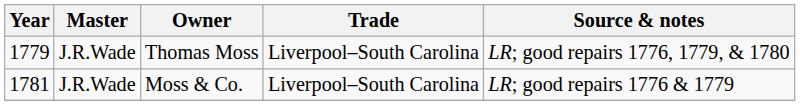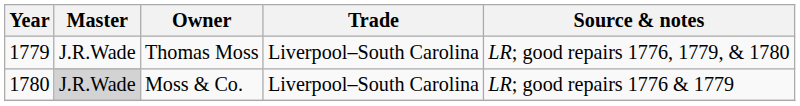 <table class=" wikitable">
 <tr>
 <th>Year</th>
 <th>Master</th>
 <th>Owner</th>
 <th>Trade</th>
 <th>Source & notes</th>
 </tr>
 <tr>
 <td>1779</td>
 <td>J.R.Wade</td>
 <td>Thomas Moss</td>
 <td>Liverpool–South Carolina</td>
 <td><em>LR</em>; good repairs 1776, 1779, & 1780</td>
 </tr>
 <tr>
-<td>1781</td>
-<td>J.R.Wade</td>
+<td>1780</td>
+<td style="background: lightgrey;">J.R.Wade</td>
 <td>Moss & Co.</td>
 <td>Liverpool–South Carolina</td>
 <td><em>LR</em>; good repairs 1776 & 1779</td>
 </tr>
 <tr>
 </tr>
 </table>
